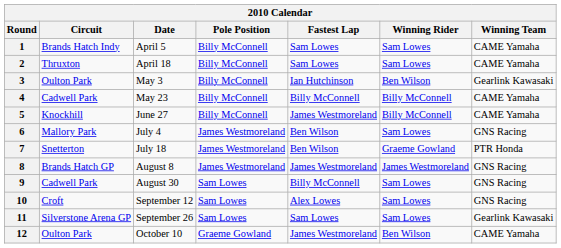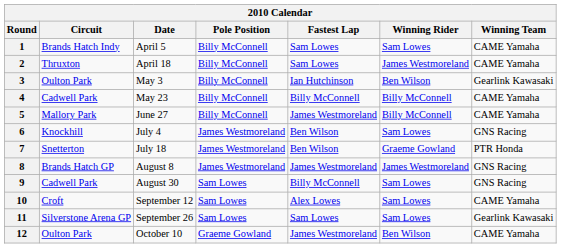 <table class="wikitable" style="font-size: 85%">
 <tr>
 <th colspan=7>2010 Calendar</th>
 </tr>
 <tr>
 <th>Round</th>
 <th>Circuit</th>
 <th>Date</th>
 <th>Pole Position</th>
 <th>Fastest Lap</th>
 <th>Winning Rider</th>
 <th>Winning Team</th>
 </tr>
 <tr>
 <th>1</th>
 <td> <a href='#'>Brands Hatch Indy</a></td>
 <td>April 5</td>
 <td> <a href='#'>Billy McConnell</a></td>
 <td> <a href='#'>Sam Lowes</a></td>
 <td> <a href='#'>Sam Lowes</a></td>
 <td>CAME Yamaha</td>
 </tr>
 <tr>
 <th>2</th>
 <td> <a href='#'>Thruxton</a></td>
 <td>April 18</td>
 <td> <a href='#'>Billy McConnell</a></td>
 <td> <a href='#'>Sam Lowes</a></td>
-<td> <a href='#'>Sam Lowes</a></td>
+<td> <a href='#'>James Westmoreland</a></td>
 <td>CAME Yamaha</td>
 </tr>
 <tr>
 <th>3</th>
 <td> <a href='#'>Oulton Park</a></td>
 <td>May 3</td>
 <td> <a href='#'>Billy McConnell</a></td>
 <td> <a href='#'>Ian Hutchinson</a></td>
 <td> <a href='#'>Ben Wilson</a></td>
 <td>Gearlink Kawasaki</td>
 </tr>
 <tr>
 <th>4</th>
 <td> <a href='#'>Cadwell Park</a></td>
 <td>May 23</td>
 <td> <a href='#'>Billy McConnell</a></td>
 <td> <a href='#'>Billy McConnell</a></td>
 <td> <a href='#'>Billy McConnell</a></td>
 <td>CAME Yamaha</td>
 </tr>
 <tr>
 <th>5</th>
-<td> <a href='#'>Knockhill</a></td>
+<td> <a href='#'>Mallory Park</a></td>
 <td>June 27</td>
 <td> <a href='#'>Billy McConnell</a></td>
 <td> <a href='#'>James Westmoreland</a></td>
 <td> <a href='#'>Billy McConnell</a></td>
 <td>CAME Yamaha</td>
 </tr>
 <tr>
 <th>6</th>
-<td> <a href='#'>Mallory Park</a></td>
+<td> <a href='#'>Knockhill</a></td>
 <td>July 4</td>
 <td> <a href='#'>James Westmoreland</a></td>
 <td> <a href='#'>Ben Wilson</a></td>
 <td> <a href='#'>Sam Lowes</a></td>
 <td>GNS Racing</td>
 </tr>
 <tr>
 <th>7</th>
 <td> <a href='#'>Snetterton</a></td>
 <td>July 18</td>
 <td> <a href='#'>James Westmoreland</a></td>
 <td> <a href='#'>Ben Wilson</a></td>
 <td> <a href='#'>Graeme Gowland</a></td>
 <td>PTR Honda</td>
 </tr>
 <tr>
 <th>8</th>
 <td> <a href='#'>Brands Hatch GP</a></td>
 <td>August 8</td>
 <td> <a href='#'>James Westmoreland</a></td>
 <td> <a href='#'>James Westmoreland</a></td>
 <td> <a href='#'>James Westmoreland</a></td>
 <td>GNS Racing</td>
 </tr>
 <tr>
 <th>9</th>
 <td> <a href='#'>Cadwell Park</a></td>
 <td>August 30</td>
 <td> <a href='#'>Sam Lowes</a></td>
 <td> <a href='#'>Billy McConnell</a></td>
 <td> <a href='#'>Sam Lowes</a></td>
 <td>GNS Racing</td>
 </tr>
 <tr>
 <th>10</th>
 <td> <a href='#'>Croft</a></td>
 <td>September 12</td>
 <td> <a href='#'>Sam Lowes</a></td>
 <td> <a href='#'>Alex Lowes</a></td>
 <td> <a href='#'>Sam Lowes</a></td>
-<td>GNS Racing</td>
+<td>CAME Yamaha</td>
 </tr>
 <tr>
 <th>11</th>
 <td> <a href='#'>Silverstone Arena GP</a></td>
 <td>September 26</td>
 <td> <a href='#'>Sam Lowes</a></td>
 <td> <a href='#'>Sam Lowes</a></td>
 <td> <a href='#'>Sam Lowes</a></td>
 <td>Gearlink Kawasaki</td>
 </tr>
 <tr>
 <th>12</th>
 <td> <a href='#'>Oulton Park</a></td>
 <td>October 10</td>
 <td> <a href='#'>Graeme Gowland</a></td>
 <td> <a href='#'>James Westmoreland</a></td>
 <td> <a href='#'>Ben Wilson</a></td>
 <td>CAME Yamaha</td>
 </tr>
 </table>
